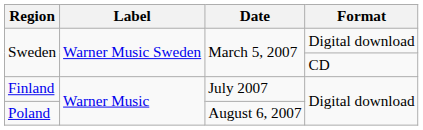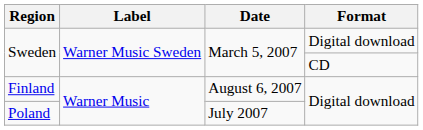 <table class="wikitable sortable plainrowheaders">
 <tr>
 <th scope="col">Region</th>
 <th scope="col">Label</th>
 <th scope="col">Date</th>
 <th scope="col">Format</th>
 </tr>
 <tr>
 <td rowspan="2">Sweden</td>
 <td rowspan="2"><a href='#'>Warner Music Sweden</a></td>
 <td rowspan="2">March 5, 2007</td>
 <td>Digital download</td>
 </tr>
 <tr>
 <td>CD</td>
 </tr>
 <tr>
 <td><a href='#'>Finland</a></td>
 <td rowspan="2"><a href='#'>Warner Music</a></td>
-<td>July 2007</td>
+<td>August 6, 2007</td>
 <td rowspan="2">Digital download</td>
 </tr>
 <tr>
 <td><a href='#'>Poland</a></td>
-<td>August 6, 2007</td>
+<td>July 2007</td>
 </tr>
 </table>
